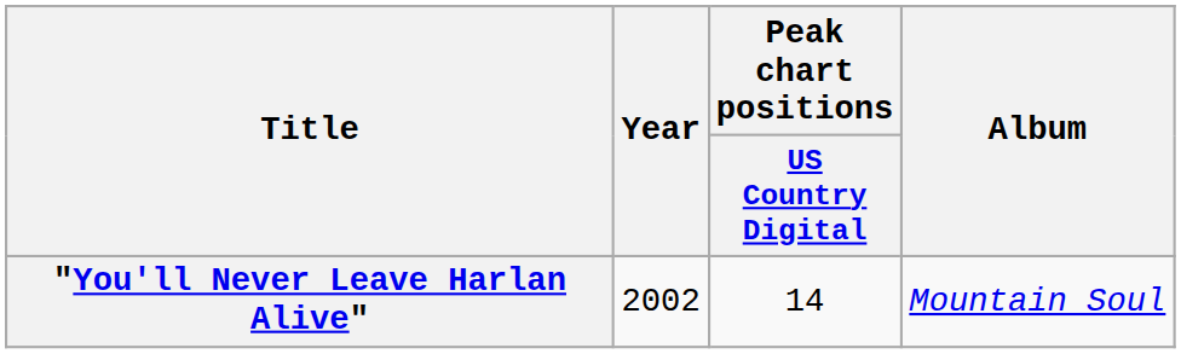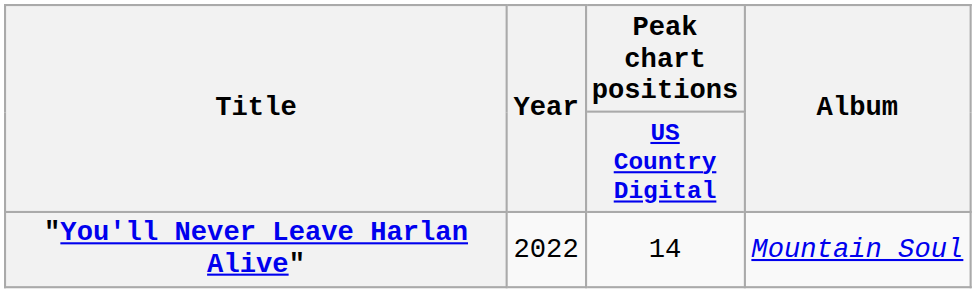 <table class="wikitable plainrowheaders" style="text-align:center;" border="1">
 <tr>
 <th scope="col" rowspan="2" style="width:18em;">Title</th>
 <th scope="col" rowspan="2">Year</th>
 <th scope="col">Peak chart<br>positions</th>
 <th scope="col" rowspan="2">Album</th>
 </tr>
 <tr>
 <th scope="col" style="width:3em;font-size:90%;"><a href='#'>US<br>Country<br>Digital</a><br></th>
 </tr>
 <tr>
 <th scope="row">"<a href='#'>You'll Never Leave Harlan Alive</a>"</th>
-<td>2002</td>
+<td>2022</td>
 <td>14</td>
 <td><em><a href='#'>Mountain Soul</a></em></td>
 </tr>
 </table>
